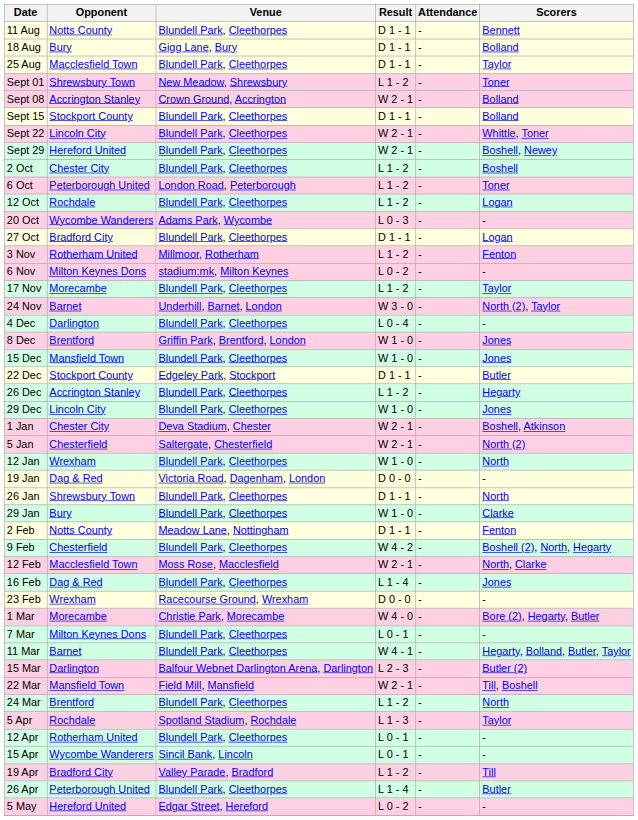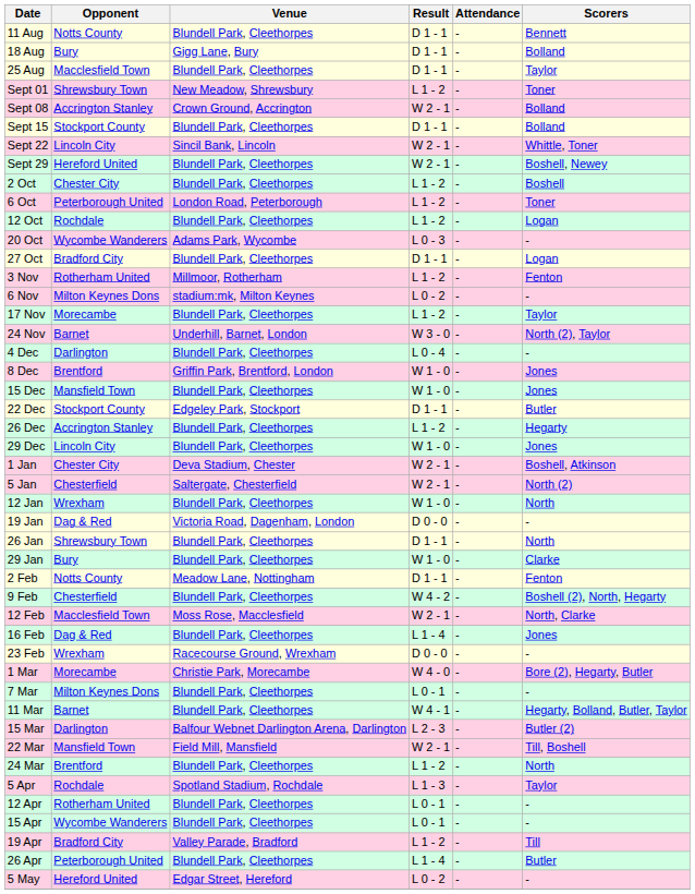 <table class="wikitable">
 <tr>
 <th>Date</th>
 <th>Opponent</th>
 <th>Venue</th>
 <th>Result</th>
 <th>Attendance</th>
 <th>Scorers</th>
 </tr>
 <tr style="background: #ffffdd;">
 <td>11 Aug</td>
 <td><a href='#'>Notts County</a><br></td>
 <td><a href='#'>Blundell Park</a>, <a href='#'>Cleethorpes</a></td>
 <td>D 1 - 1</td>
 <td>-</td>
 <td><a href='#'>Bennett</a></td>
 </tr>
 <tr style="background: #ffffdd;">
 <td>18 Aug</td>
 <td><a href='#'>Bury</a><br></td>
 <td><a href='#'>Gigg Lane</a>, <a href='#'>Bury</a></td>
 <td>D 1 - 1</td>
 <td>-</td>
 <td><a href='#'>Bolland</a></td>
 </tr>
 <tr style="background: #ffffdd;">
 <td>25 Aug</td>
 <td><a href='#'>Macclesfield Town</a><br></td>
 <td><a href='#'>Blundell Park</a>, <a href='#'>Cleethorpes</a></td>
 <td>D 1 - 1</td>
 <td>-</td>
 <td><a href='#'>Taylor</a></td>
 </tr>
 <tr style="background: #ffd0e3;">
 <td>Sept 01</td>
 <td><a href='#'>Shrewsbury Town</a><br></td>
 <td><a href='#'>New Meadow</a>, <a href='#'>Shrewsbury</a></td>
 <td>L 1 - 2</td>
 <td>-</td>
 <td><a href='#'>Toner</a></td>
 </tr>
 <tr style="background: #ffd0e3;">
 <td>Sept 08</td>
 <td><a href='#'>Accrington Stanley</a><br></td>
 <td><a href='#'>Crown Ground</a>, <a href='#'>Accrington</a></td>
 <td>W 2 - 1</td>
 <td>-</td>
 <td><a href='#'>Bolland</a></td>
 </tr>
 <tr style="background: #ffffdd;">
 <td>Sept 15</td>
 <td><a href='#'>Stockport County</a><br></td>
 <td><a href='#'>Blundell Park</a>, <a href='#'>Cleethorpes</a></td>
 <td>D 1 - 1</td>
 <td>-</td>
 <td><a href='#'>Bolland</a></td>
 </tr>
 <tr style="background: #ffd0e3;">
 <td>Sept 22</td>
 <td><a href='#'>Lincoln City</a><br></td>
-<td><a href='#'>Blundell Park</a>, <a href='#'>Cleethorpes</a></td>
+<td><a href='#'>Sincil Bank</a>, <a href='#'>Lincoln</a></td>
 <td>W 2 - 1</td>
 <td>-</td>
 <td><a href='#'>Whittle</a>, <a href='#'>Toner</a></td>
 </tr>
 <tr style="background: #d0ffe3;">
 <td>Sept 29</td>
 <td><a href='#'>Hereford United</a><br></td>
 <td><a href='#'>Blundell Park</a>, <a href='#'>Cleethorpes</a></td>
 <td>W 2 - 1</td>
 <td>-</td>
 <td><a href='#'>Boshell</a>, <a href='#'>Newey</a></td>
 </tr>
 <tr style="background: #d0ffe3;">
 <td>2 Oct</td>
 <td><a href='#'>Chester City</a><br></td>
 <td><a href='#'>Blundell Park</a>, <a href='#'>Cleethorpes</a></td>
 <td>L 1 - 2</td>
 <td>-</td>
 <td><a href='#'>Boshell</a></td>
 </tr>
 <tr style="background: #ffd0e3;">
 <td>6 Oct</td>
 <td><a href='#'>Peterborough United</a><br></td>
 <td><a href='#'>London Road</a>, <a href='#'>Peterborough</a></td>
 <td>L 1 - 2</td>
 <td>-</td>
 <td><a href='#'>Toner</a></td>
 </tr>
 <tr style="background: #d0ffe3;">
 <td>12 Oct</td>
 <td><a href='#'>Rochdale</a><br></td>
 <td><a href='#'>Blundell Park</a>, <a href='#'>Cleethorpes</a></td>
 <td>L 1 - 2</td>
 <td>-</td>
 <td><a href='#'>Logan</a></td>
 </tr>
 <tr style="background: #ffd0e3;">
 <td>20 Oct</td>
 <td><a href='#'>Wycombe Wanderers</a><br></td>
 <td><a href='#'>Adams Park</a>, <a href='#'>Wycombe</a></td>
 <td>L 0 - 3</td>
 <td>-</td>
 <td>-</td>
 </tr>
 <tr style="background: #ffffdd;">
 <td>27 Oct</td>
 <td><a href='#'>Bradford City</a><br></td>
 <td><a href='#'>Blundell Park</a>, <a href='#'>Cleethorpes</a></td>
 <td>D 1 - 1</td>
 <td>-</td>
 <td><a href='#'>Logan</a></td>
 </tr>
 <tr style="background: #ffd0e3;">
 <td>3 Nov</td>
 <td><a href='#'>Rotherham United</a><br></td>
 <td><a href='#'>Millmoor</a>, <a href='#'>Rotherham</a></td>
 <td>L 1 - 2</td>
 <td>-</td>
 <td><a href='#'>Fenton</a></td>
 </tr>
 <tr style="background: #ffd0e3;">
 <td>6 Nov</td>
 <td><a href='#'>Milton Keynes Dons</a><br></td>
 <td><a href='#'>stadium:mk</a>, <a href='#'>Milton Keynes</a></td>
 <td>L 0 - 2</td>
 <td>-</td>
 <td>-</td>
 </tr>
 <tr style="background: #d0ffe3;">
 <td>17 Nov</td>
 <td><a href='#'>Morecambe</a><br></td>
 <td><a href='#'>Blundell Park</a>, <a href='#'>Cleethorpes</a></td>
 <td>L 1 - 2</td>
 <td>-</td>
 <td><a href='#'>Taylor</a></td>
 </tr>
 <tr style="background: #ffd0e3;">
 <td>24 Nov</td>
 <td><a href='#'>Barnet</a><br></td>
 <td><a href='#'>Underhill</a>, <a href='#'>Barnet</a>, <a href='#'>London</a></td>
 <td>W 3 - 0</td>
 <td>-</td>
 <td><a href='#'>North (2)</a>, <a href='#'>Taylor</a></td>
 </tr>
 <tr style="background: #d0ffe3;">
 <td>4 Dec</td>
 <td><a href='#'>Darlington</a><br></td>
 <td><a href='#'>Blundell Park</a>, <a href='#'>Cleethorpes</a></td>
 <td>L 0 - 4</td>
 <td>-</td>
 <td>-</td>
 </tr>
 <tr style="background: #ffd0e3;">
 <td>8 Dec</td>
 <td><a href='#'>Brentford</a><br></td>
 <td><a href='#'>Griffin Park</a>, <a href='#'>Brentford</a>, <a href='#'>London</a></td>
 <td>W 1 - 0</td>
 <td>-</td>
 <td><a href='#'>Jones</a></td>
 </tr>
 <tr style="background: #d0ffe3;">
 <td>15 Dec</td>
 <td><a href='#'>Mansfield Town</a><br></td>
 <td><a href='#'>Blundell Park</a>, <a href='#'>Cleethorpes</a></td>
 <td>W 1 - 0</td>
 <td>-</td>
 <td><a href='#'>Jones</a></td>
 </tr>
 <tr style="background: #ffffdd;">
 <td>22 Dec</td>
 <td><a href='#'>Stockport County</a><br></td>
 <td><a href='#'>Edgeley Park</a>, <a href='#'>Stockport</a></td>
 <td>D 1 - 1</td>
 <td>-</td>
 <td><a href='#'>Butler</a></td>
 </tr>
 <tr style="background: #d0ffe3;">
 <td>26 Dec</td>
 <td><a href='#'>Accrington Stanley</a><br></td>
 <td><a href='#'>Blundell Park</a>, <a href='#'>Cleethorpes</a></td>
 <td>L 1 - 2</td>
 <td>-</td>
 <td><a href='#'>Hegarty</a></td>
 </tr>
 <tr style="background: #d0ffe3;">
 <td>29 Dec</td>
 <td><a href='#'>Lincoln City</a><br></td>
 <td><a href='#'>Blundell Park</a>, <a href='#'>Cleethorpes</a></td>
 <td>W 1 - 0</td>
 <td>-</td>
 <td><a href='#'>Jones</a></td>
 </tr>
 <tr style="background: #ffd0e3;">
 <td>1 Jan</td>
 <td><a href='#'>Chester City</a><br></td>
 <td><a href='#'>Deva Stadium</a>, <a href='#'>Chester</a></td>
 <td>W 2 - 1</td>
 <td>-</td>
 <td><a href='#'>Boshell</a>, <a href='#'>Atkinson</a></td>
 </tr>
 <tr style="background: #ffd0e3;">
 <td>5 Jan</td>
 <td><a href='#'>Chesterfield</a><br></td>
 <td><a href='#'>Saltergate</a>, <a href='#'>Chesterfield</a></td>
 <td>W 2 - 1</td>
 <td>-</td>
 <td><a href='#'>North (2)</a></td>
 </tr>
 <tr style="background: #d0ffe3;">
 <td>12 Jan</td>
 <td><a href='#'>Wrexham</a><br></td>
 <td><a href='#'>Blundell Park</a>, <a href='#'>Cleethorpes</a></td>
 <td>W 1 - 0</td>
 <td>-</td>
 <td><a href='#'>North</a></td>
 </tr>
 <tr style="background: #ffffdd;">
 <td>19 Jan</td>
 <td><a href='#'>Dag & Red</a><br></td>
 <td><a href='#'>Victoria Road</a>, <a href='#'>Dagenham</a>, <a href='#'>London</a></td>
 <td>D 0 - 0</td>
 <td>-</td>
 <td>-</td>
 </tr>
 <tr style="background: #ffffdd;">
 <td>26 Jan</td>
 <td><a href='#'>Shrewsbury Town</a><br></td>
 <td><a href='#'>Blundell Park</a>, <a href='#'>Cleethorpes</a></td>
 <td>D 1 - 1</td>
 <td>-</td>
 <td><a href='#'>North</a></td>
 </tr>
 <tr style="background: #d0ffe3;">
 <td>29 Jan</td>
 <td><a href='#'>Bury</a><br></td>
 <td><a href='#'>Blundell Park</a>, <a href='#'>Cleethorpes</a></td>
 <td>W 1 - 0</td>
 <td>-</td>
 <td><a href='#'>Clarke</a></td>
 </tr>
 <tr style="background: #ffffdd;">
 <td>2 Feb</td>
 <td><a href='#'>Notts County</a><br></td>
 <td><a href='#'>Meadow Lane</a>, <a href='#'>Nottingham</a></td>
 <td>D 1 - 1</td>
 <td>-</td>
 <td><a href='#'>Fenton</a></td>
 </tr>
 <tr style="background: #d0ffe3;">
 <td>9 Feb</td>
 <td><a href='#'>Chesterfield</a><br></td>
 <td><a href='#'>Blundell Park</a>, <a href='#'>Cleethorpes</a></td>
 <td>W 4 - 2</td>
 <td>-</td>
 <td><a href='#'>Boshell (2)</a>, <a href='#'>North</a>, <a href='#'>Hegarty</a></td>
 </tr>
 <tr style="background: #ffd0e3;">
 <td>12 Feb</td>
 <td><a href='#'>Macclesfield Town</a><br></td>
 <td><a href='#'>Moss Rose</a>, <a href='#'>Macclesfield</a></td>
 <td>W 2 - 1</td>
 <td>-</td>
 <td><a href='#'>North</a>, <a href='#'>Clarke</a></td>
 </tr>
 <tr style="background: #d0ffe3;">
 <td>16 Feb</td>
 <td><a href='#'>Dag & Red</a><br></td>
 <td><a href='#'>Blundell Park</a>, <a href='#'>Cleethorpes</a></td>
 <td>L 1 - 4</td>
 <td>-</td>
 <td><a href='#'>Jones</a></td>
 </tr>
 <tr style="background: #ffffdd;">
 <td>23 Feb</td>
 <td><a href='#'>Wrexham</a><br></td>
 <td><a href='#'>Racecourse Ground</a>, <a href='#'>Wrexham</a></td>
 <td>D 0 - 0</td>
 <td>-</td>
 <td>-</td>
 </tr>
 <tr style="background: #ffd0e3;">
 <td>1 Mar</td>
 <td><a href='#'>Morecambe</a><br></td>
 <td><a href='#'>Christie Park</a>, <a href='#'>Morecambe</a></td>
 <td>W 4 - 0</td>
 <td>-</td>
 <td><a href='#'>Bore (2)</a>, <a href='#'>Hegarty</a>, <a href='#'>Butler</a></td>
 </tr>
 <tr style="background: #d0ffe3;">
 <td>7 Mar</td>
 <td><a href='#'>Milton Keynes Dons</a><br></td>
 <td><a href='#'>Blundell Park</a>, <a href='#'>Cleethorpes</a></td>
 <td>L 0 - 1</td>
 <td>-</td>
 <td>-</td>
 </tr>
 <tr style="background: #d0ffe3;">
 <td>11 Mar</td>
 <td><a href='#'>Barnet</a><br></td>
 <td><a href='#'>Blundell Park</a>, <a href='#'>Cleethorpes</a></td>
 <td>W 4 - 1</td>
 <td>-</td>
 <td><a href='#'>Hegarty</a>, <a href='#'>Bolland</a>, <a href='#'>Butler</a>, <a href='#'>Taylor</a></td>
 </tr>
 <tr style="background: #ffd0e3;">
 <td>15 Mar</td>
 <td><a href='#'>Darlington</a><br></td>
 <td><a href='#'>Balfour Webnet Darlington Arena</a>, <a href='#'>Darlington</a></td>
 <td>L 2 - 3</td>
 <td>-</td>
 <td><a href='#'>Butler (2)</a></td>
 </tr>
 <tr style="background: #ffd0e3;">
 <td>22 Mar</td>
 <td><a href='#'>Mansfield Town</a><br></td>
 <td><a href='#'>Field Mill</a>, <a href='#'>Mansfield</a></td>
 <td>W 2 - 1</td>
 <td>-</td>
 <td><a href='#'>Till</a>, <a href='#'>Boshell</a></td>
 </tr>
 <tr style="background: #d0ffe3;">
 <td>24 Mar</td>
 <td><a href='#'>Brentford</a><br></td>
 <td><a href='#'>Blundell Park</a>, <a href='#'>Cleethorpes</a></td>
 <td>L 1 - 2</td>
 <td>-</td>
 <td><a href='#'>North</a></td>
 </tr>
 <tr style="background: #ffd0e3;">
 <td>5 Apr</td>
 <td><a href='#'>Rochdale</a><br></td>
 <td><a href='#'>Spotland Stadium</a>, <a href='#'>Rochdale</a></td>
 <td>L 1 - 3</td>
 <td>-</td>
 <td><a href='#'>Taylor</a></td>
 </tr>
 <tr style="background: #d0ffe3;">
 <td>12 Apr</td>
 <td><a href='#'>Rotherham United</a><br></td>
 <td><a href='#'>Blundell Park</a>, <a href='#'>Cleethorpes</a></td>
 <td>L 0 - 1</td>
 <td>-</td>
 <td>-</td>
 </tr>
 <tr style="background: #d0ffe3;">
 <td>15 Apr</td>
 <td><a href='#'>Wycombe Wanderers</a><br></td>
-<td><a href='#'>Sincil Bank</a>, <a href='#'>Lincoln</a></td>
+<td><a href='#'>Blundell Park</a>, <a href='#'>Cleethorpes</a></td>
 <td>L 0 - 1</td>
 <td>-</td>
 <td>-</td>
 </tr>
 <tr style="background: #ffd0e3;">
 <td>19 Apr</td>
 <td><a href='#'>Bradford City</a><br></td>
 <td><a href='#'>Valley Parade</a>, <a href='#'>Bradford</a></td>
 <td>L 1 - 2</td>
 <td>-</td>
 <td><a href='#'>Till</a></td>
 </tr>
 <tr style="background: #d0ffe3;">
 <td>26 Apr</td>
 <td><a href='#'>Peterborough United</a><br></td>
 <td><a href='#'>Blundell Park</a>, <a href='#'>Cleethorpes</a></td>
 <td>L 1 - 4</td>
 <td>-</td>
 <td><a href='#'>Butler</a></td>
 </tr>
 <tr style="background: #ffd0e3;">
 <td>5 May</td>
 <td><a href='#'>Hereford United</a><br></td>
 <td><a href='#'>Edgar Street</a>, <a href='#'>Hereford</a></td>
 <td>L 0 - 2</td>
 <td>-</td>
 <td>-</td>
 </tr>
 <tr>
 </tr>
 </table>
